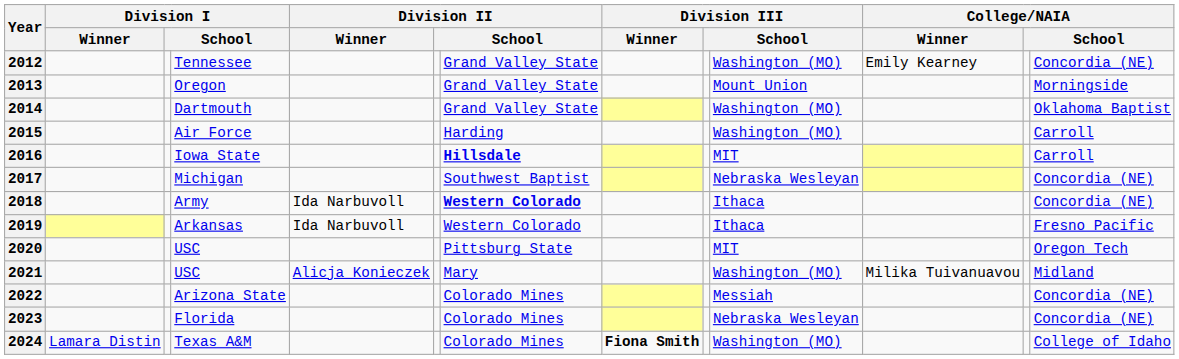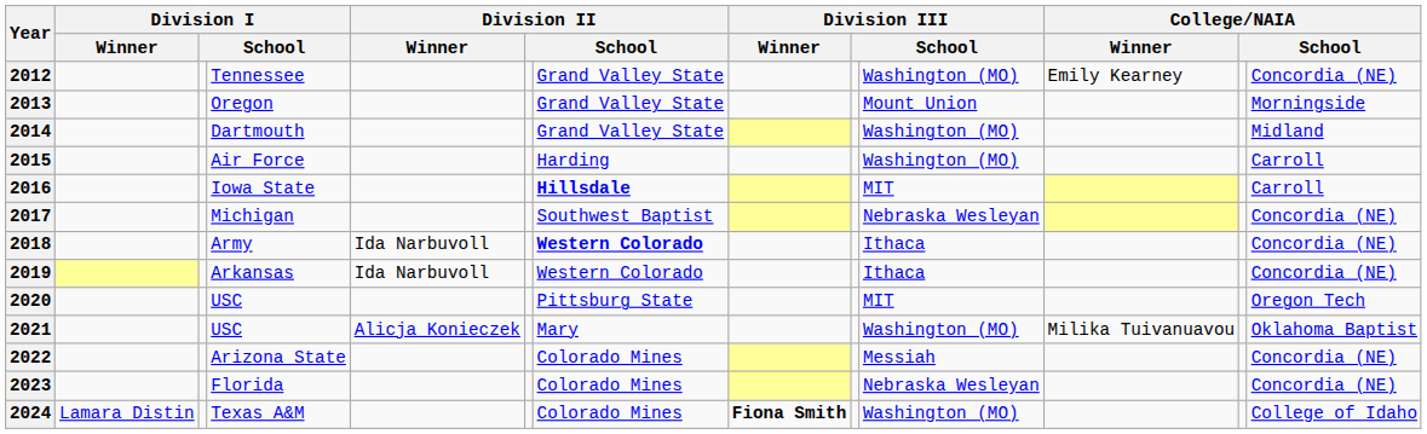 <table class="wikitable sortable">
 <tr>
 <th scope="col" rowspan=2>Year</th>
 <th scope="colgroup" colspan=3>Division I</th>
 <th scope="colgroup" colspan=3>Division II</th>
 <th scope="colgroup" colspan=3>Division III</th>
 <th scope="colgroup" colspan=3>College/NAIA</th>
 </tr>
 <tr>
 <th scope="col">Winner</th>
 <th scope="col" colspan=2>School</th>
 <th scope="col">Winner</th>
 <th scope="col" colspan=2>School</th>
 <th scope="col">Winner</th>
 <th scope="col" colspan=2>School</th>
 <th scope="col">Winner</th>
 <th scope="col" colspan=2>School</th>
 </tr>
 <tr>
 <th scope="row">2012</th>
 <td></td>
 <td style=></td>
 <td><a href='#'>Tennessee</a></td>
 <td></td>
 <td style=></td>
 <td><a href='#'>Grand Valley State</a></td>
 <td></td>
 <td style=></td>
 <td><a href='#'>Washington (MO)</a></td>
 <td data-sort-value="Kearney, Emily"> Emily Kearney</td>
 <td style=></td>
 <td><a href='#'>Concordia (NE)</a></td>
 </tr>
 <tr>
 <th scope="row">2013</th>
 <td></td>
 <td style=></td>
 <td><a href='#'>Oregon</a></td>
 <td></td>
 <td style=></td>
 <td><a href='#'>Grand Valley State</a></td>
 <td></td>
 <td style=></td>
 <td><a href='#'>Mount Union</a></td>
 <td></td>
 <td style=></td>
 <td><a href='#'>Morningside</a></td>
 </tr>
 <tr>
 <th scope="row">2014</th>
 <td></td>
 <td style=></td>
 <td><a href='#'>Dartmouth</a></td>
 <td></td>
 <td style=></td>
 <td><a href='#'>Grand Valley State</a></td>
 <td bgcolor=#FFFF99></td>
 <td style=></td>
 <td><a href='#'>Washington (MO)</a></td>
 <td></td>
 <td style=></td>
-<td><a href='#'>Oklahoma Baptist</a></td>
+<td><a href='#'>Midland</a></td>
 </tr>
 <tr>
 <th scope="row">2015</th>
 <td></td>
 <td style=></td>
 <td><a href='#'>Air Force</a></td>
 <td></td>
 <td style=></td>
 <td><a href='#'>Harding</a></td>
 <td></td>
 <td style=></td>
 <td><a href='#'>Washington (MO)</a></td>
 <td></td>
 <td style=></td>
 <td><a href='#'>Carroll</a></td>
 </tr>
 <tr>
 <th scope="row">2016</th>
 <td></td>
 <td style=></td>
 <td><a href='#'>Iowa State</a></td>
 <td></td>
 <td style=></td>
 <td><strong><a href='#'>Hillsdale</a></strong></td>
 <td bgcolor=#FFFF99></td>
 <td style=></td>
 <td><a href='#'>MIT</a></td>
 <td bgcolor=#FFFF99></td>
 <td style=></td>
 <td><a href='#'>Carroll</a></td>
 </tr>
 <tr>
 <th scope="row">2017</th>
 <td></td>
 <td style=></td>
 <td><a href='#'>Michigan</a></td>
 <td></td>
 <td style=></td>
 <td><a href='#'>Southwest Baptist</a></td>
 <td bgcolor=#FFFF99></td>
 <td style=></td>
 <td><a href='#'>Nebraska Wesleyan</a></td>
 <td bgcolor=#FFFF99></td>
 <td style=></td>
 <td><a href='#'>Concordia (NE)</a></td>
 </tr>
 <tr>
 <th scope="row">2018</th>
 <td></td>
 <td style=></td>
 <td><a href='#'>Army</a></td>
 <td data-sort-value="Narbuvoll, Ida"> Ida Narbuvoll</td>
 <td style=></td>
 <td><strong><a href='#'>Western Colorado</a></strong></td>
 <td></td>
 <td style=></td>
 <td><a href='#'>Ithaca</a></td>
 <td></td>
 <td style=></td>
 <td><a href='#'>Concordia (NE)</a></td>
 </tr>
 <tr>
 <th scope="row">2019</th>
 <td bgcolor=#FFFF99></td>
 <td style=></td>
 <td><a href='#'>Arkansas</a></td>
 <td data-sort-value="Narbuvoll, Ida"> Ida Narbuvoll</td>
 <td style=></td>
 <td><a href='#'>Western Colorado</a></td>
 <td></td>
 <td style=></td>
 <td><a href='#'>Ithaca</a></td>
 <td></td>
 <td style=></td>
-<td><a href='#'>Fresno Pacific</a></td>
+<td><a href='#'>Concordia (NE)</a></td>
 </tr>
 <tr>
 <th scope="row">2020</th>
 <td></td>
 <td style=></td>
 <td><a href='#'>USC</a></td>
 <td></td>
 <td style=></td>
 <td><a href='#'>Pittsburg State</a></td>
 <td></td>
 <td style=></td>
 <td><a href='#'>MIT</a></td>
 <td></td>
 <td style=></td>
 <td><a href='#'>Oregon Tech</a></td>
 </tr>
 <tr>
 <th scope="row">2021</th>
 <td></td>
 <td style=></td>
 <td><a href='#'>USC</a></td>
 <td data-sort-value="Konieczek, Alicja"> <a href='#'>Alicja Konieczek</a></td>
 <td style=></td>
 <td><a href='#'>Mary</a></td>
 <td></td>
 <td style=></td>
 <td><a href='#'>Washington (MO)</a></td>
 <td data-sort-value="Tuivanuavou, Milika"> Milika Tuivanuavou</td>
 <td style=></td>
-<td><a href='#'>Midland</a></td>
+<td><a href='#'>Oklahoma Baptist</a></td>
 </tr>
 <tr>
 <th scope="row">2022</th>
 <td></td>
 <td style=></td>
 <td><a href='#'>Arizona State</a></td>
 <td></td>
 <td style=></td>
 <td><a href='#'>Colorado Mines</a></td>
 <td bgcolor=#FFFF99></td>
 <td style=></td>
 <td><a href='#'>Messiah</a></td>
 <td></td>
 <td style=></td>
 <td><a href='#'>Concordia (NE)</a></td>
 </tr>
 <tr>
 <th scope="row">2023</th>
 <td></td>
 <td style=></td>
 <td><a href='#'>Florida</a></td>
 <td></td>
 <td style=></td>
 <td><a href='#'>Colorado Mines</a></td>
 <td bgcolor=#FFFF99></td>
 <td style=></td>
 <td><a href='#'>Nebraska Wesleyan</a></td>
 <td></td>
 <td style=></td>
 <td><a href='#'>Concordia (NE)</a></td>
 </tr>
 <tr>
 <th scope="row">2024</th>
 <td data-sort-value="Distin, Lamara"> <a href='#'>Lamara Distin</a></td>
 <td style=></td>
 <td><a href='#'>Texas A&M</a></td>
 <td></td>
 <td style=></td>
 <td><a href='#'>Colorado Mines</a></td>
 <td data-sort-value="Smith, Fiona"><strong> Fiona Smith</strong></td>
 <td style=></td>
 <td><a href='#'>Washington (MO)</a></td>
 <td></td>
 <td style=></td>
 <td><a href='#'>College of Idaho</a></td>
 </tr>
 </table>
